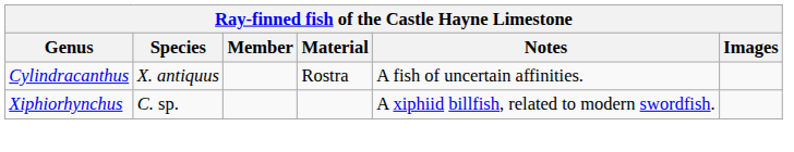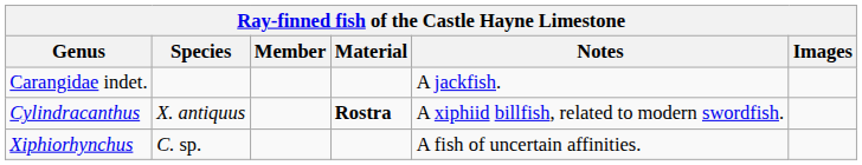 <table class="wikitable">
 <tr>
 <th colspan="6"><a href='#'>Ray-finned fish</a> of the Castle Hayne Limestone</th>
 </tr>
 <tr>
 <th>Genus</th>
 <th>Species</th>
 <th>Member</th>
 <th>Material</th>
 <th>Notes</th>
 <th>Images</th>
 </tr>
 <tr>
+<td><a href='#'>Carangidae</a> indet.</td>
+<td></td>
+<td></td>
+<td></td>
+<td>A <a href='#'>jackfish</a>.</td>
+<td></td>
+</tr>
+<tr>
 <td><em><a href='#'>Cylindracanthus</a></em></td>
 <td><em>X. antiquus</em></td>
 <td></td>
-<td>Rostra</td>
-<td>A fish of uncertain affinities.</td>
+<td><strong>Rostra</strong></td>
+<td>A <a href='#'>xiphiid</a> <a href='#'>billfish</a>, related to modern <a href='#'>swordfish</a>.</td>
 <td></td>
 </tr>
 <tr>
 <td><em><a href='#'>Xiphiorhynchus</a></em></td>
 <td><em>C.</em> sp.</td>
 <td></td>
 <td></td>
-<td>A <a href='#'>xiphiid</a> <a href='#'>billfish</a>, related to modern <a href='#'>swordfish</a>.</td>
+<td>A fish of uncertain affinities.</td>
 <td></td>
 </tr>
 </table>
